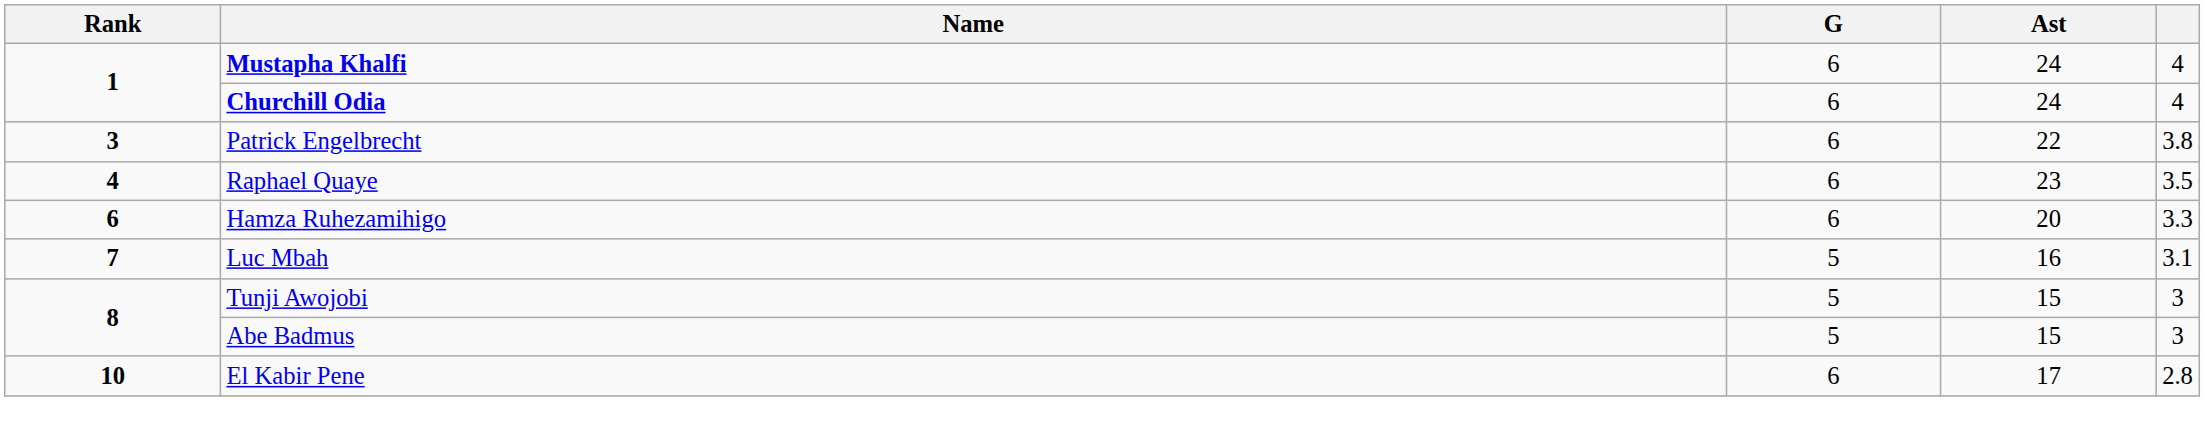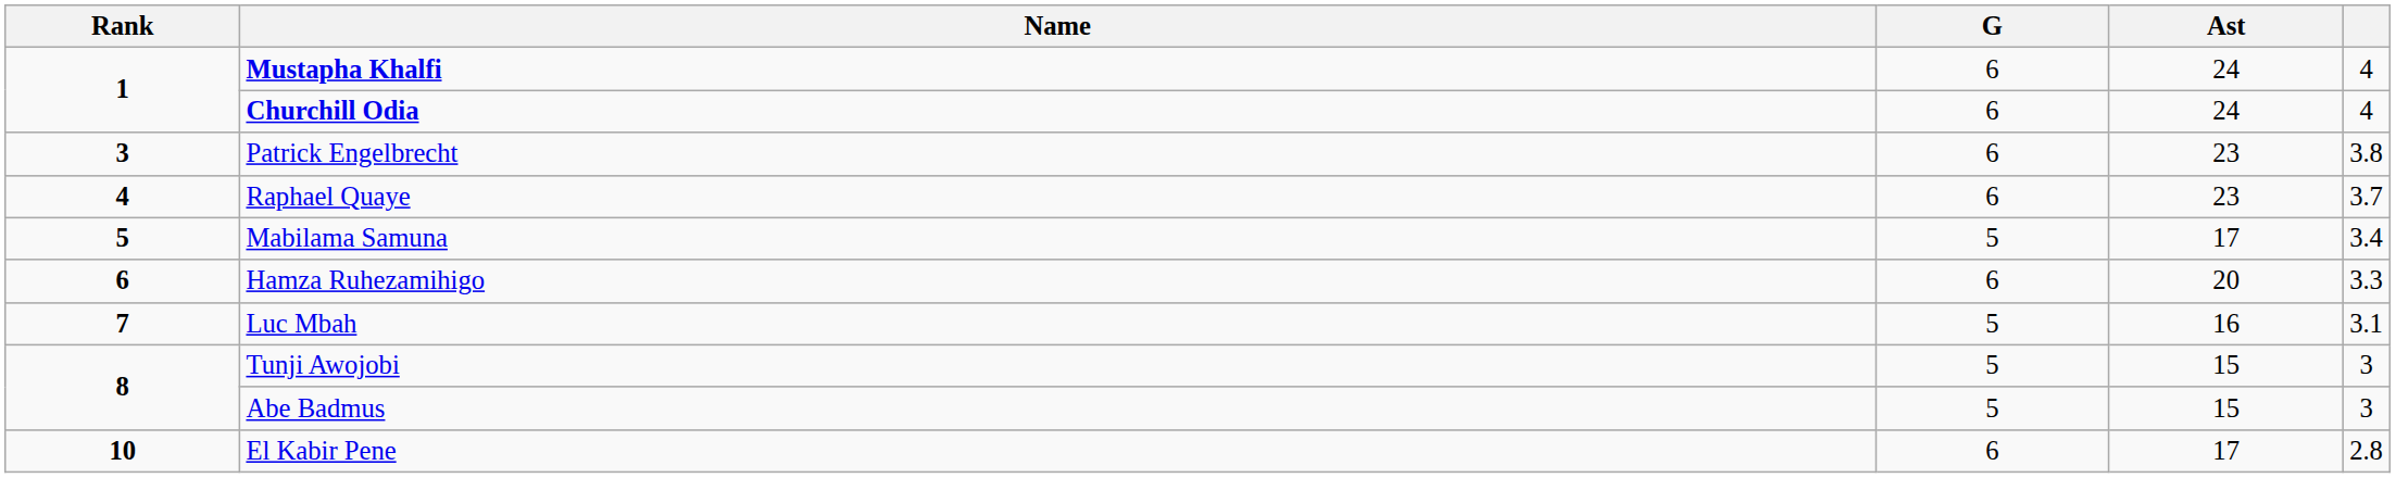 <table class="wikitable" style="width:90%;">
 <tr>
 <th style="width:10%;">Rank</th>
 <th style="width:70%;">Name</th>
 <th style="width:10%;">G</th>
 <th style="width:10%;">Ast</th>
 <th style="width:10%;"></th>
 </tr>
 <tr align=center>
 <td rowspan=2><strong>1</strong></td>
 <td align=left> <strong><a href='#'>Mustapha Khalfi</a></strong></td>
 <td>6</td>
 <td>24</td>
 <td>4</td>
 </tr>
 <tr align=center>
 <td align=left> <strong><a href='#'>Churchill Odia</a></strong></td>
 <td>6</td>
 <td>24</td>
 <td>4</td>
 </tr>
 <tr align=center>
 <td><strong>3</strong></td>
 <td align=left> <a href='#'>Patrick Engelbrecht</a></td>
 <td>6</td>
-<td>22</td>
+<td>23</td>
 <td>3.8</td>
 </tr>
 <tr align=center>
 <td><strong>4</strong></td>
 <td align=left> <a href='#'>Raphael Quaye</a></td>
 <td>6</td>
 <td>23</td>
-<td>3.5</td>
+<td>3.7</td>
+</tr>
+<tr align=center>
+<td><strong>5</strong></td>
+<td align=left> <a href='#'>Mabilama Samuna</a></td>
+<td>5</td>
+<td>17</td>
+<td>3.4</td>
 </tr>
 <tr align=center>
 <td><strong>6</strong></td>
 <td align=left> <a href='#'>Hamza Ruhezamihigo</a></td>
 <td>6</td>
 <td>20</td>
 <td>3.3</td>
 </tr>
 <tr align=center>
 <td><strong>7</strong></td>
 <td align=left> <a href='#'>Luc Mbah</a></td>
 <td>5</td>
 <td>16</td>
 <td>3.1</td>
 </tr>
 <tr align=center>
 <td rowspan=2><strong>8</strong></td>
 <td align=left> <a href='#'>Tunji Awojobi</a></td>
 <td>5</td>
 <td>15</td>
 <td>3</td>
 </tr>
 <tr align=center>
 <td align=left> <a href='#'>Abe Badmus</a></td>
 <td>5</td>
 <td>15</td>
 <td>3</td>
 </tr>
 <tr align=center>
 <td><strong>10</strong></td>
 <td align=left> <a href='#'>El Kabir Pene</a></td>
 <td>6</td>
 <td>17</td>
 <td>2.8</td>
 </tr>
 </table>
